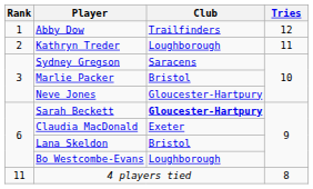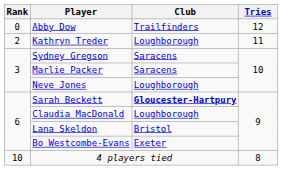 <table class="wikitable" style="text-align:center">
 <tr>
 <th>Rank</th>
 <th>Player</th>
 <th>Club</th>
 <th style="width:50px;"><a href='#'>Tries</a></th>
 </tr>
 <tr>
-<td>1</td>
+<td>0</td>
 <td align=left> <a href='#'>Abby Dow</a></td>
 <td align=left><a href='#'>Trailfinders</a></td>
 <td>12</td>
 </tr>
 <tr>
 <td>2</td>
 <td align=left> <a href='#'>Kathryn Treder</a></td>
 <td align=left><a href='#'>Loughborough</a></td>
 <td>11</td>
 </tr>
 <tr>
 <td rowspan=3>3</td>
 <td align=left> <a href='#'>Sydney Gregson</a></td>
 <td align=left><a href='#'>Saracens</a></td>
 <td rowspan=3>10</td>
 </tr>
 <tr>
 <td align=left> <a href='#'>Marlie Packer</a></td>
-<td align=left><a href='#'>Bristol</a></td>
+<td align=left><a href='#'>Saracens</a></td>
 </tr>
 <tr>
 <td align=left> <a href='#'>Neve Jones</a></td>
-<td align=left><a href='#'>Gloucester-Hartpury</a></td>
+<td align=left><a href='#'>Loughborough</a></td>
 </tr>
 <tr>
 <td rowspan=4>6</td>
 <td align=left> <a href='#'>Sarah Beckett</a></td>
 <td align=left><strong><a href='#'>Gloucester-Hartpury</a></strong></td>
 <td rowspan=4>9</td>
 </tr>
 <tr>
 <td align=left> <a href='#'>Claudia MacDonald</a></td>
-<td align=left><a href='#'>Exeter</a></td>
+<td align=left><a href='#'>Loughborough</a></td>
 </tr>
 <tr>
 <td align=left> <a href='#'>Lana Skeldon</a></td>
 <td align=left><a href='#'>Bristol</a></td>
 </tr>
 <tr>
 <td align=left> <a href='#'>Bo Westcombe-Evans</a></td>
-<td align=left><a href='#'>Loughborough</a></td>
+<td align=left><a href='#'>Exeter</a></td>
 </tr>
 <tr>
-<td>11</td>
+<td>10</td>
 <td colspan=2><em>4 players tied</em></td>
 <td>8</td>
 </tr>
 </table>
